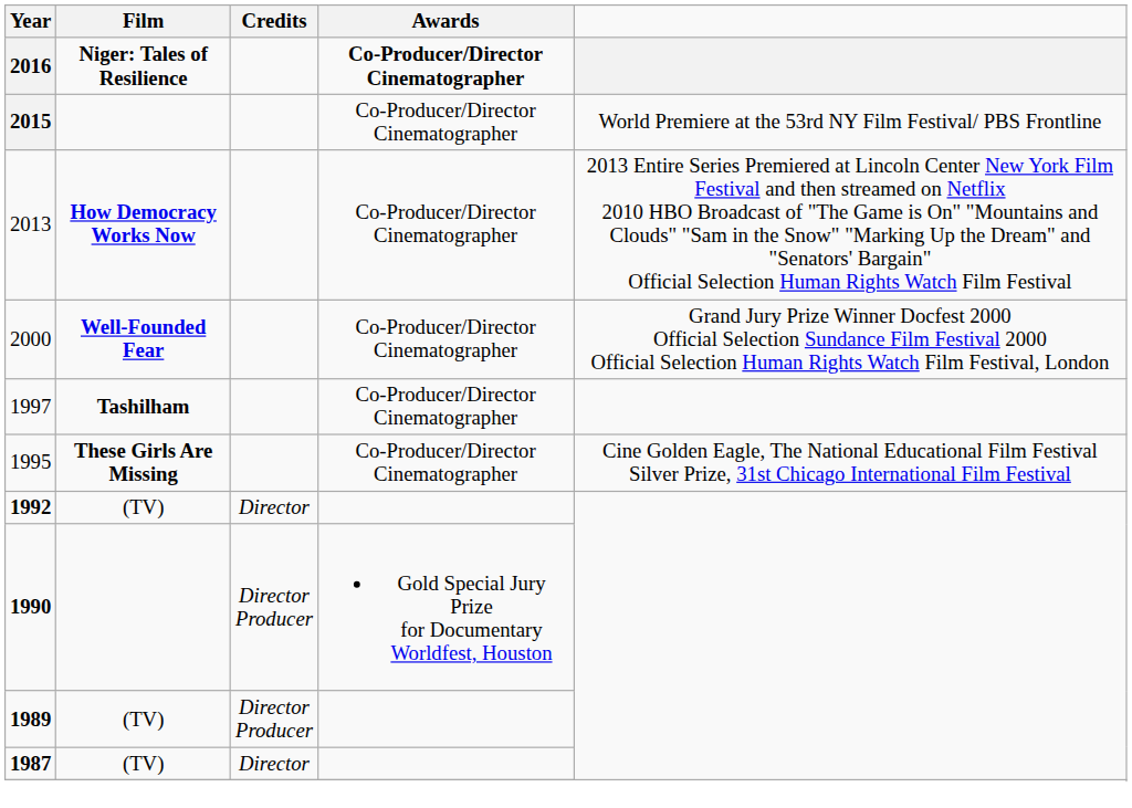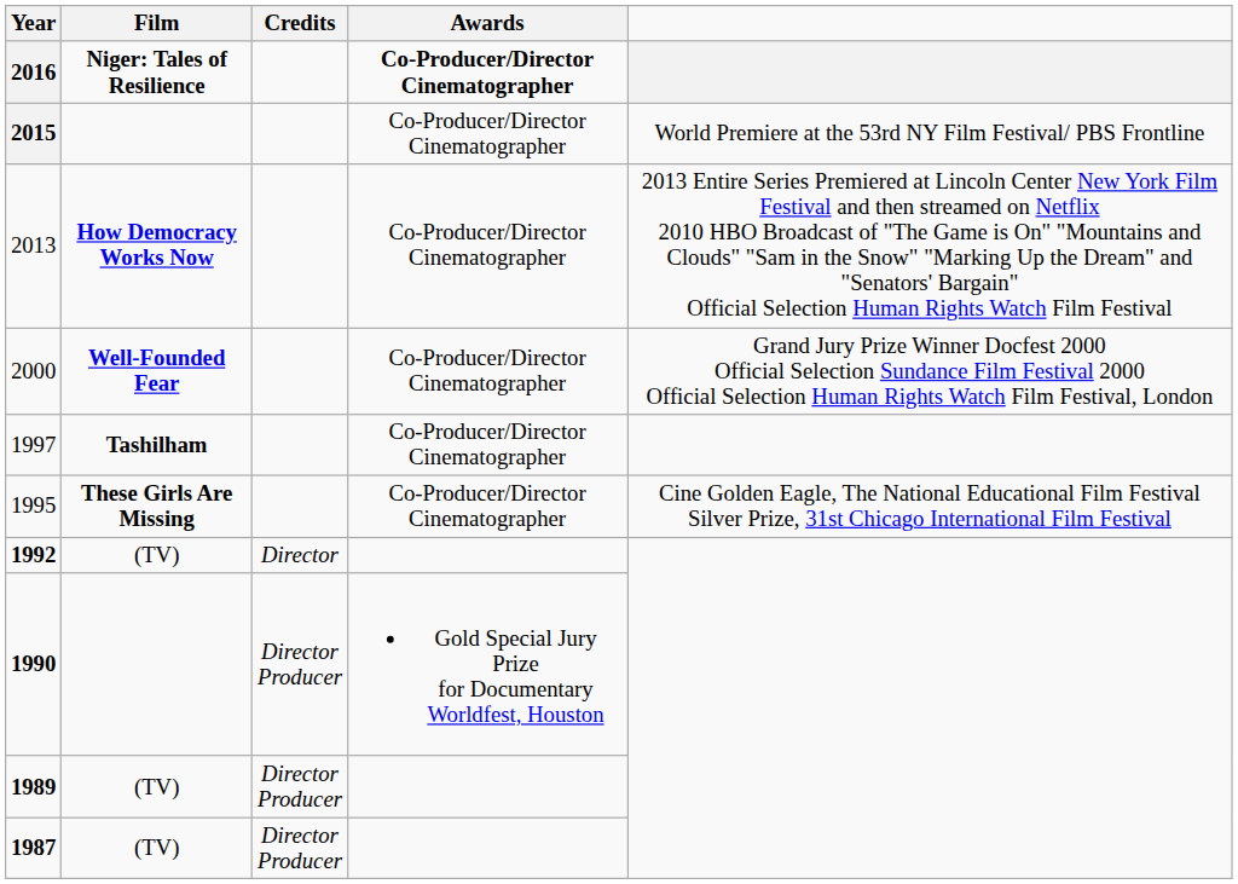 <table class="wikitable" style="text-align:center" border="1">
 <tr>
 <th>Year</th>
 <th>Film</th>
 <th>Credits</th>
 <th>Awards</th>
 </tr>
 <tr>
 <th>2016</th>
 <td><strong>Niger: Tales of Resilience</strong></td>
 <td></td>
 <td><strong>Co-Producer/Director<br>Cinematographer</strong></td>
 <th></th>
 </tr>
 <tr>
 <th>2015</th>
 <td><strong></strong></td>
 <td></td>
 <td>Co-Producer/Director<br>Cinematographer</td>
 <td>World Premiere at the 53rd NY Film Festival/ PBS Frontline</td>
 </tr>
 <tr>
 <td>2013</td>
 <td><strong><a href='#'>How Democracy Works Now</a></strong></td>
 <td></td>
 <td>Co-Producer/Director<br>Cinematographer</td>
 <td>2013 Entire Series Premiered at Lincoln Center <a href='#'>New York Film Festival</a> and then streamed on <a href='#'>Netflix</a><br>2010 HBO Broadcast of "The Game is On" "Mountains and Clouds" "Sam in the Snow" "Marking Up the Dream" and "Senators' Bargain"<br>Official Selection <a href='#'>Human Rights Watch</a> Film Festival</td>
 </tr>
 <tr>
 <td>2000</td>
 <td><strong><a href='#'>Well-Founded Fear</a></strong></td>
 <td></td>
 <td>Co-Producer/Director<br>Cinematographer</td>
 <td>Grand Jury Prize Winner Docfest 2000<br>Official Selection <a href='#'>Sundance Film Festival</a> 2000<br>Official Selection <a href='#'>Human Rights Watch</a> Film Festival, London</td>
 </tr>
 <tr>
 <td>1997</td>
 <td><strong>Tashilham</strong></td>
 <td></td>
 <td>Co-Producer/Director<br>Cinematographer</td>
 <td></td>
 </tr>
 <tr>
 <td>1995</td>
 <td><strong>These Girls Are Missing</strong></td>
 <td></td>
 <td>Co-Producer/Director<br>Cinematographer</td>
 <td>Cine Golden Eagle, The National Educational Film Festival<br>Silver Prize, <a href='#'>31st Chicago International Film Festival</a></td>
 </tr>
 <tr>
 <td><strong>1992</strong></td>
 <td><strong></strong> (TV)</td>
 <td><em>Director</em></td>
 <td></td>
 </tr>
 <tr>
 <td><strong>1990</strong></td>
 <td><strong></strong></td>
 <td><em>Director</em><br><em>Producer</em></td>
 <td><br><ul><li>Gold Special Jury Prize<br>for Documentary <a href='#'>Worldfest, Houston</a></li></ul></td>
 </tr>
 <tr>
 <td><strong>1989</strong></td>
 <td><strong></strong> (TV)</td>
 <td><em>Director</em><br><em>Producer</em></td>
 <td></td>
 </tr>
 <tr>
 <td><strong>1987</strong></td>
 <td><strong></strong> (TV)</td>
-<td><em>Director</em></td>
+<td><em>Director</em><br><em>Producer</em></td>
 <td></td>
 </tr>
 <tr>
 </tr>
 </table>
